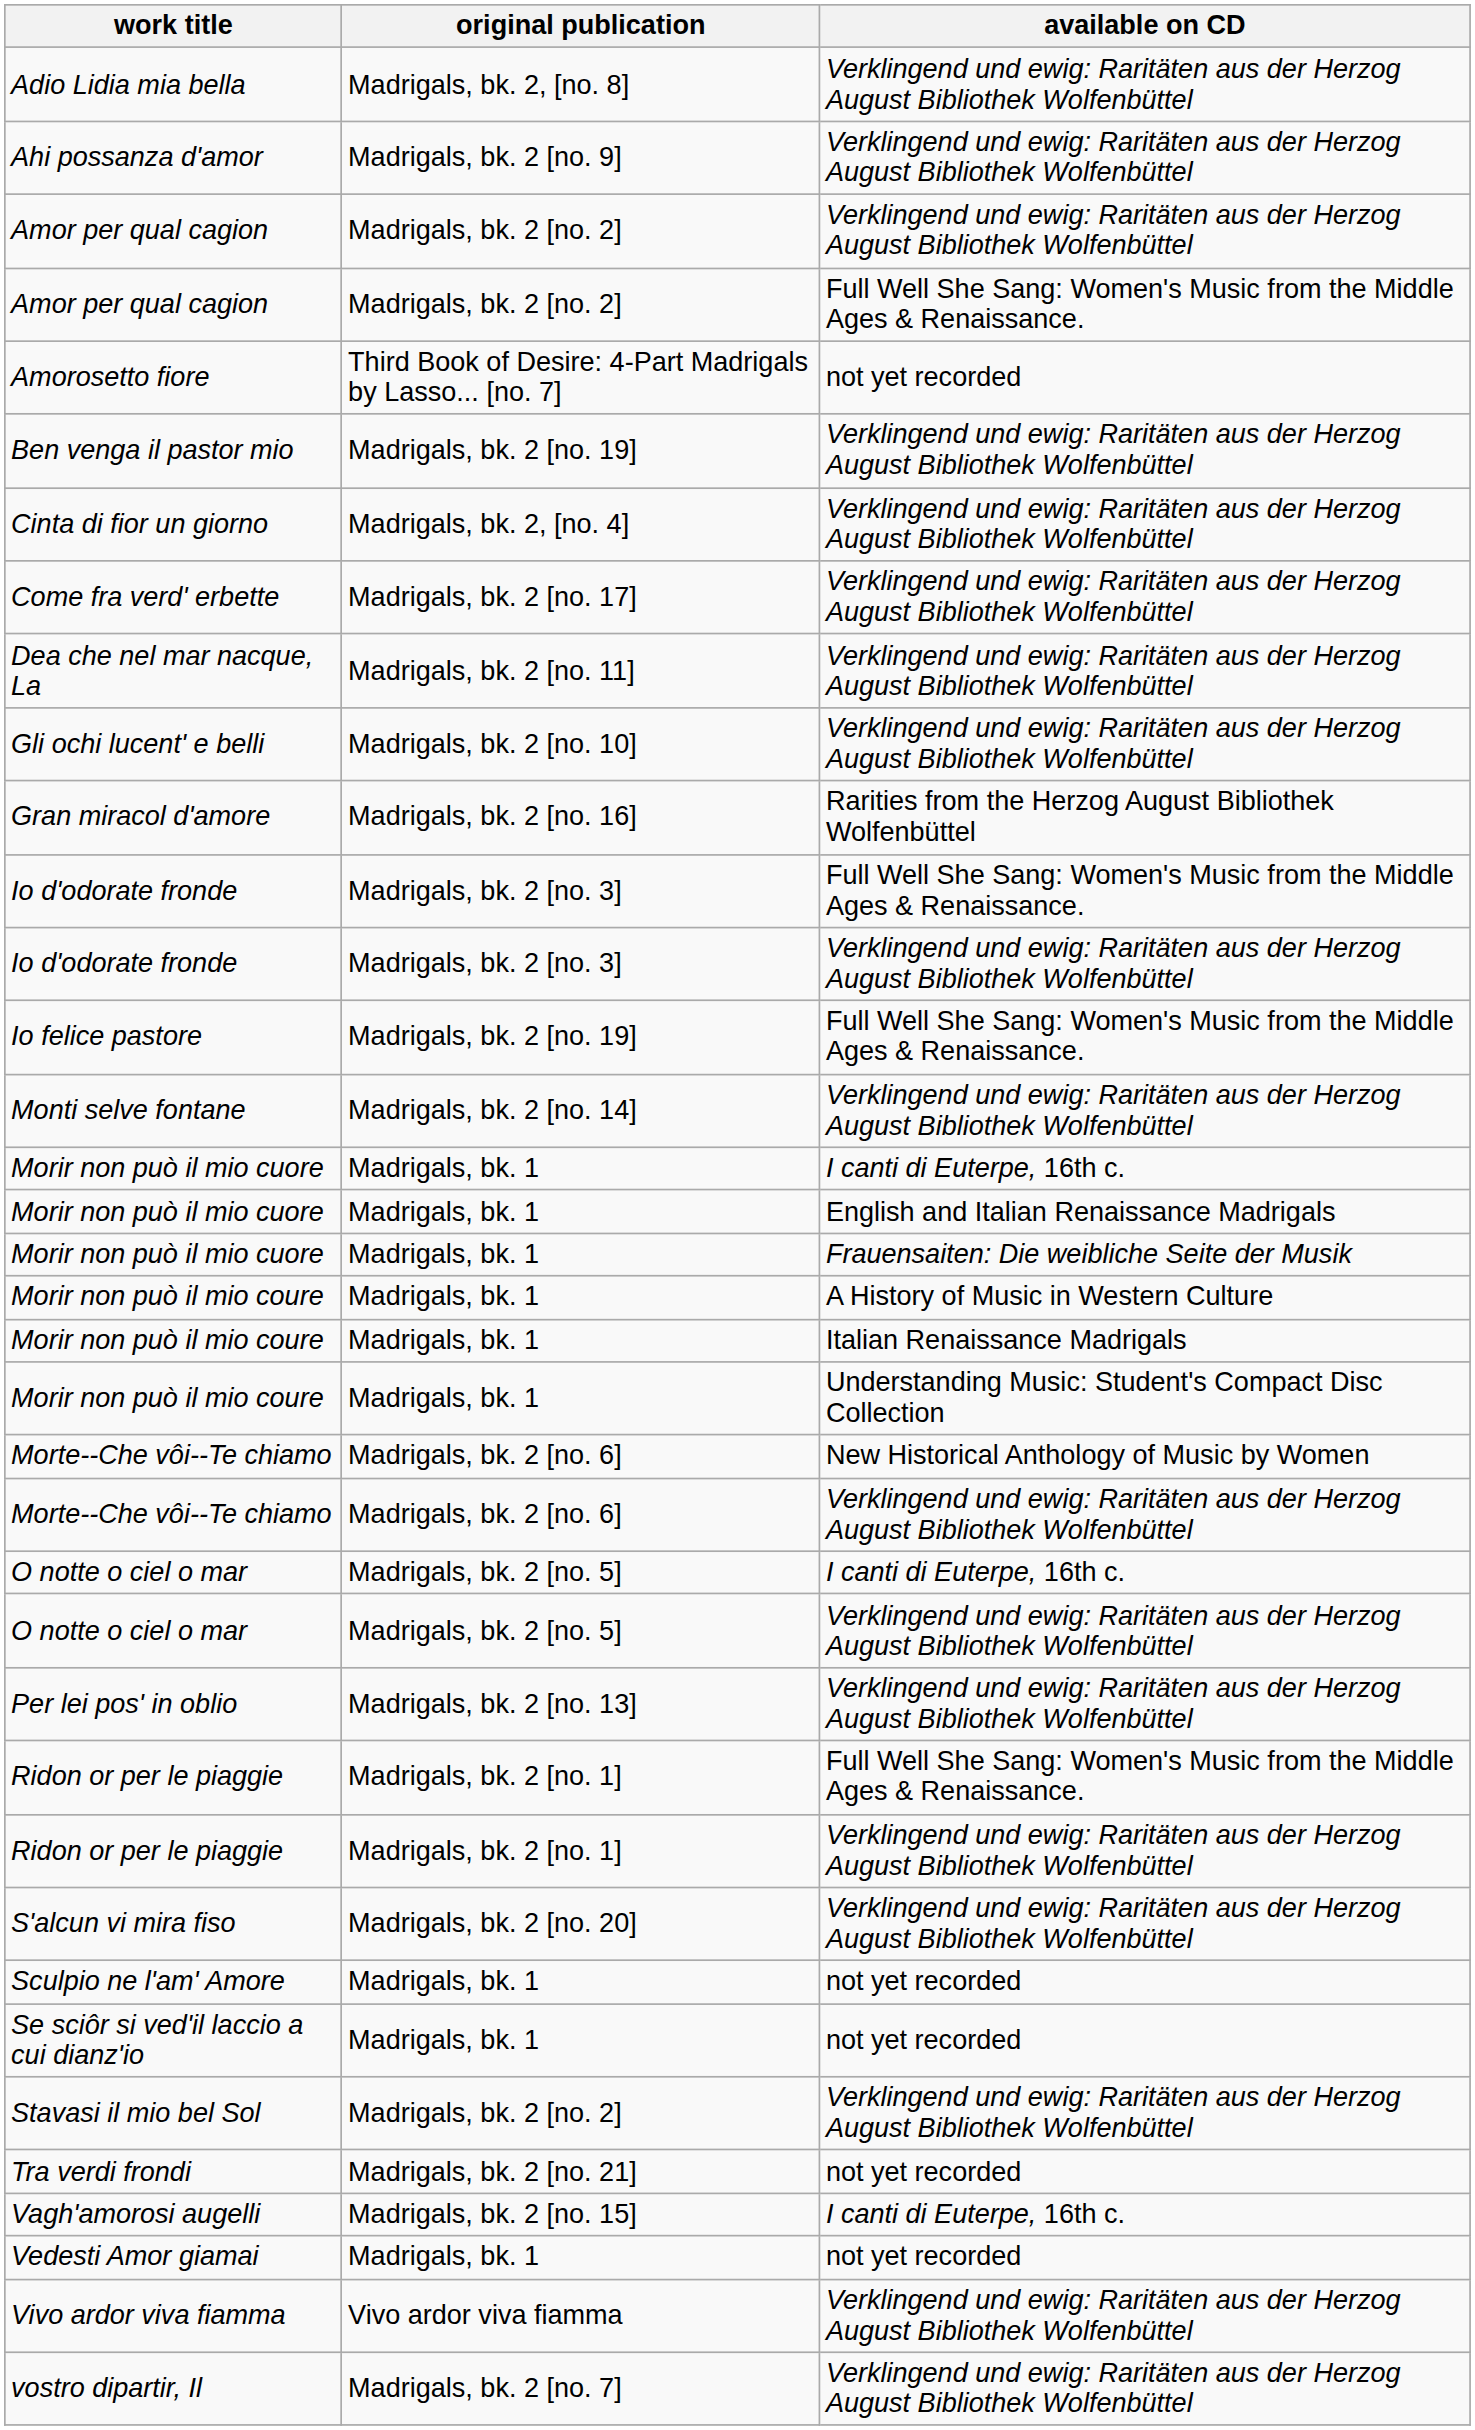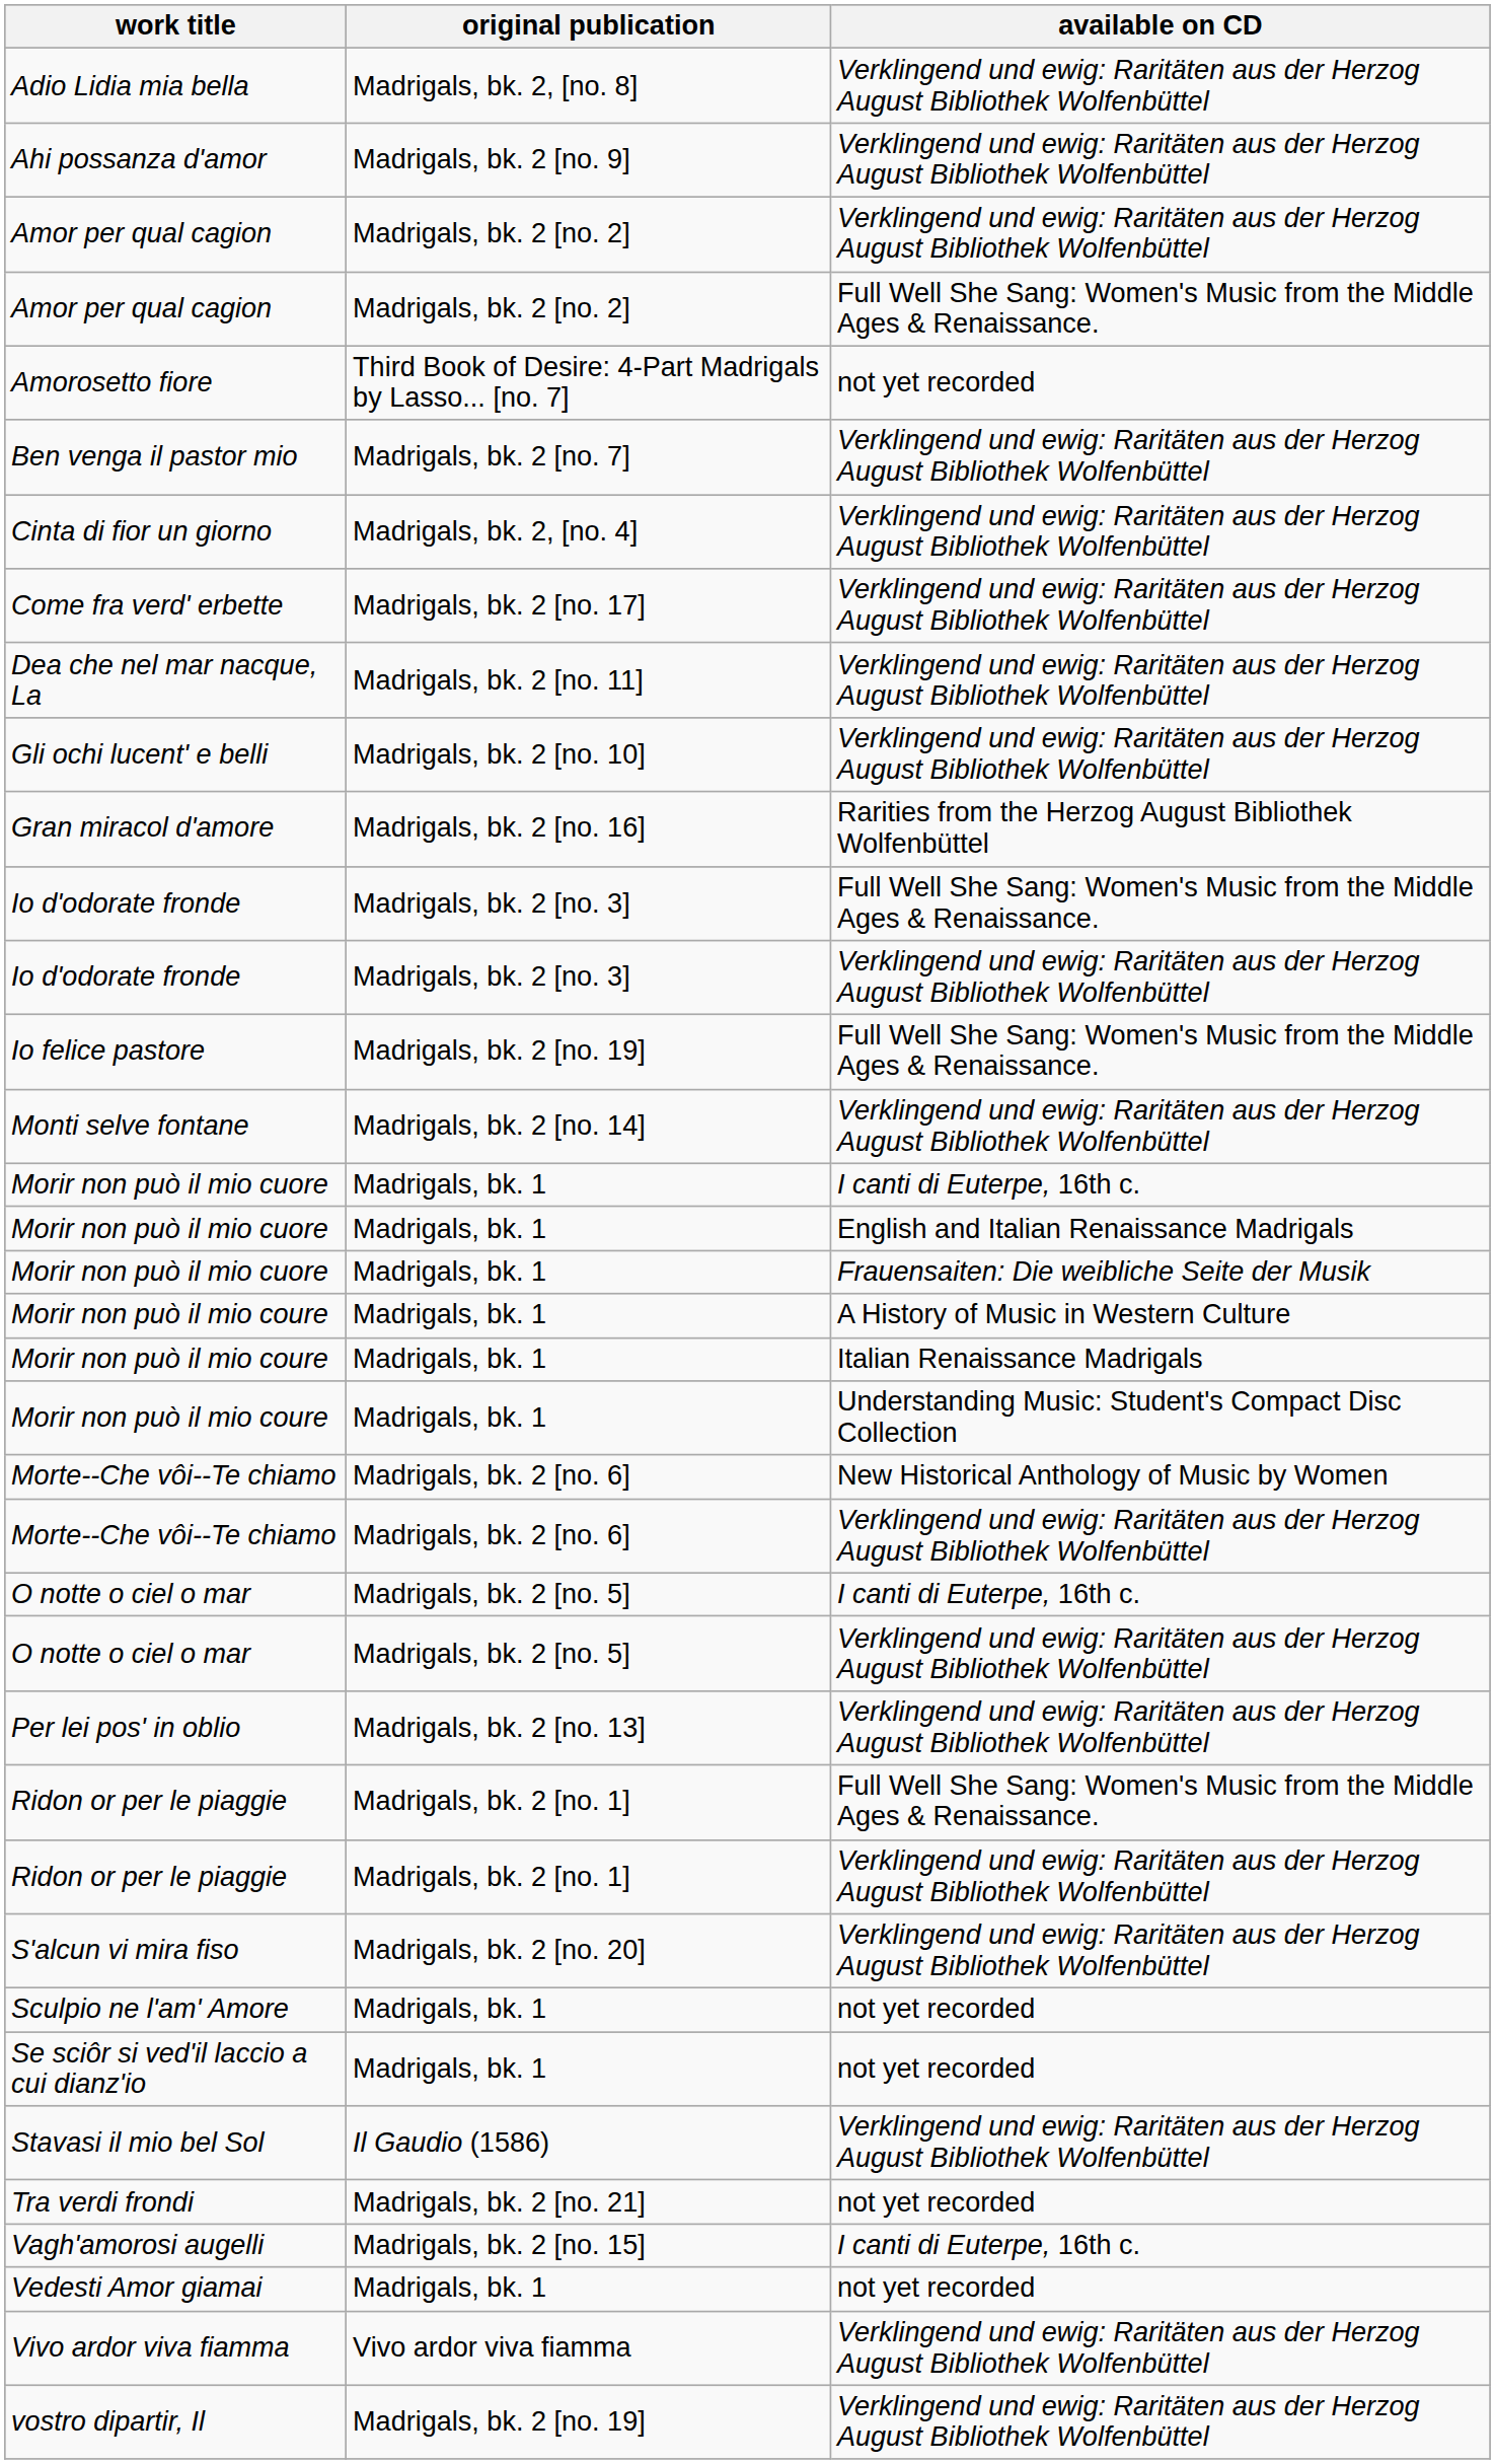 <table class="wikitable sortable">
 <tr>
 <th>work title</th>
 <th>original publication</th>
 <th>available on CD</th>
 </tr>
 <tr>
 <td><em>Adio Lidia mia bella</em></td>
 <td>Madrigals, bk. 2, [no. 8]</td>
 <td><em>Verklingend und ewig: Raritäten aus der Herzog August Bibliothek Wolfenbüttel</em></td>
 </tr>
 <tr>
 <td><em>Ahi possanza d'amor</em></td>
 <td>Madrigals, bk. 2 [no. 9]</td>
 <td><em>Verklingend und ewig: Raritäten aus der Herzog August Bibliothek Wolfenbüttel</em></td>
 </tr>
 <tr>
 <td><em>Amor per qual cagion</em></td>
 <td>Madrigals, bk. 2 [no. 2]</td>
 <td><em>Verklingend und ewig: Raritäten aus der Herzog August Bibliothek Wolfenbüttel</em></td>
 </tr>
 <tr>
 <td><em>Amor per qual cagion</em></td>
 <td>Madrigals, bk. 2 [no. 2]</td>
 <td>Full Well She Sang: Women's Music from the Middle Ages & Renaissance.</td>
 </tr>
 <tr>
 <td><em>Amorosetto fiore</em></td>
 <td>Third Book of Desire: 4-Part Madrigals by Lasso... [no. 7]</td>
 <td>not yet recorded</td>
 </tr>
 <tr>
 <td><em>Ben venga il pastor mio</em></td>
-<td>Madrigals, bk. 2 [no. 19]</td>
+<td>Madrigals, bk. 2 [no. 7]</td>
 <td><em>Verklingend und ewig: Raritäten aus der Herzog August Bibliothek Wolfenbüttel</em></td>
 </tr>
 <tr>
 <td><em>Cinta di fior un giorno</em></td>
 <td>Madrigals, bk. 2, [no. 4]</td>
 <td><em>Verklingend und ewig: Raritäten aus der Herzog August Bibliothek Wolfenbüttel</em></td>
 </tr>
 <tr>
 <td><em>Come fra verd' erbette</em></td>
 <td>Madrigals, bk. 2 [no. 17]</td>
 <td><em>Verklingend und ewig: Raritäten aus der Herzog August Bibliothek Wolfenbüttel</em></td>
 </tr>
 <tr>
 <td><em>Dea che nel mar nacque, La</em></td>
 <td>Madrigals, bk. 2 [no. 11]</td>
 <td><em>Verklingend und ewig: Raritäten aus der Herzog August Bibliothek Wolfenbüttel</em></td>
 </tr>
 <tr>
 <td><em>Gli ochi lucent' e belli</em></td>
 <td>Madrigals, bk. 2 [no. 10]</td>
 <td><em>Verklingend und ewig: Raritäten aus der Herzog August Bibliothek Wolfenbüttel</em></td>
 </tr>
 <tr>
 <td><em>Gran miracol d'amore</em></td>
 <td>Madrigals, bk. 2 [no. 16]</td>
 <td>Rarities from the Herzog August Bibliothek Wolfenbüttel</td>
 </tr>
 <tr>
 <td><em>Io d'odorate fronde</em></td>
 <td>Madrigals, bk. 2 [no. 3]</td>
 <td>Full Well She Sang: Women's Music from the Middle Ages & Renaissance.</td>
 </tr>
 <tr>
 <td><em>Io d'odorate fronde</em></td>
 <td>Madrigals, bk. 2 [no. 3]</td>
 <td><em>Verklingend und ewig: Raritäten aus der Herzog August Bibliothek Wolfenbüttel</em></td>
 </tr>
 <tr>
 <td><em>Io felice pastore</em></td>
 <td>Madrigals, bk. 2 [no. 19]</td>
 <td>Full Well She Sang: Women's Music from the Middle Ages & Renaissance.</td>
 </tr>
 <tr>
 <td><em>Monti selve fontane</em></td>
 <td>Madrigals, bk. 2 [no. 14]</td>
 <td><em>Verklingend und ewig: Raritäten aus der Herzog August Bibliothek Wolfenbüttel</em></td>
 </tr>
 <tr>
 <td><em>Morir non può il mio cuore</em></td>
 <td>Madrigals, bk. 1</td>
 <td><em>I canti di Euterpe,</em> 16th c.</td>
 </tr>
 <tr>
 <td><em>Morir non può il mio cuore</em></td>
 <td>Madrigals, bk. 1</td>
 <td>English and Italian Renaissance Madrigals</td>
 </tr>
 <tr>
 <td><em>Morir non può il mio cuore</em></td>
 <td>Madrigals, bk. 1</td>
 <td><em>Frauensaiten: Die weibliche Seite der Musik</em></td>
 </tr>
 <tr>
 <td><em>Morir non può il mio coure</em></td>
 <td>Madrigals, bk. 1</td>
 <td>A History of Music in Western Culture</td>
 </tr>
 <tr>
 <td><em>Morir non può il mio coure</em></td>
 <td>Madrigals, bk. 1</td>
 <td>Italian Renaissance Madrigals</td>
 </tr>
 <tr>
 <td><em>Morir non può il mio coure</em></td>
 <td>Madrigals, bk. 1</td>
 <td>Understanding Music: Student's Compact Disc Collection</td>
 </tr>
 <tr>
 <td><em>Morte--Che vôi--Te chiamo</em></td>
 <td>Madrigals, bk. 2 [no. 6]</td>
 <td>New Historical Anthology of Music by Women</td>
 </tr>
 <tr>
 <td><em>Morte--Che vôi--Te chiamo</em></td>
 <td>Madrigals, bk. 2 [no. 6]</td>
 <td><em>Verklingend und ewig: Raritäten aus der Herzog August Bibliothek Wolfenbüttel</em></td>
 </tr>
 <tr>
 <td><em>O notte o ciel o mar</em></td>
 <td>Madrigals, bk. 2 [no. 5]</td>
 <td><em>I canti di Euterpe,</em> 16th c.</td>
 </tr>
 <tr>
 <td><em>O notte o ciel o mar</em></td>
 <td>Madrigals, bk. 2 [no. 5]</td>
 <td><em>Verklingend und ewig: Raritäten aus der Herzog August Bibliothek Wolfenbüttel</em></td>
 </tr>
 <tr>
 <td><em>Per lei pos' in oblio</em></td>
 <td>Madrigals, bk. 2 [no. 13]</td>
 <td><em>Verklingend und ewig: Raritäten aus der Herzog August Bibliothek Wolfenbüttel</em></td>
 </tr>
 <tr>
 <td><em>Ridon or per le piaggie</em></td>
 <td>Madrigals, bk. 2 [no. 1]</td>
 <td>Full Well She Sang: Women's Music from the Middle Ages & Renaissance.</td>
 </tr>
 <tr>
 <td><em>Ridon or per le piaggie</em></td>
 <td>Madrigals, bk. 2 [no. 1]</td>
 <td><em>Verklingend und ewig: Raritäten aus der Herzog August Bibliothek Wolfenbüttel</em></td>
 </tr>
 <tr>
 <td><em>S'alcun vi mira fiso</em></td>
 <td>Madrigals, bk. 2 [no. 20]</td>
 <td><em>Verklingend und ewig: Raritäten aus der Herzog August Bibliothek Wolfenbüttel</em></td>
 </tr>
 <tr>
 <td><em>Sculpio ne l'am' Amore</em></td>
 <td>Madrigals, bk. 1</td>
 <td>not yet recorded</td>
 </tr>
 <tr>
 <td><em>Se sciôr si ved'il laccio a cui dianz'io</em></td>
 <td>Madrigals, bk. 1</td>
 <td>not yet recorded</td>
 </tr>
 <tr>
 <td><em>Stavasi il mio bel Sol</em></td>
-<td>Madrigals, bk. 2 [no. 2]</td>
+<td><em>Il Gaudio</em> (1586)</td>
 <td><em>Verklingend und ewig: Raritäten aus der Herzog August Bibliothek Wolfenbüttel</em></td>
 </tr>
 <tr>
 <td><em>Tra verdi frondi</em></td>
 <td>Madrigals, bk. 2 [no. 21]</td>
 <td>not yet recorded</td>
 </tr>
 <tr>
 <td><em>Vagh'amorosi augelli</em></td>
 <td>Madrigals, bk. 2 [no. 15]</td>
 <td><em>I canti di Euterpe,</em> 16th c.</td>
 </tr>
 <tr>
 <td><em>Vedesti Amor giamai</em></td>
 <td>Madrigals, bk. 1</td>
 <td>not yet recorded</td>
 </tr>
 <tr>
 <td><em>Vivo ardor viva fiamma</em></td>
 <td>Vivo ardor viva fiamma</td>
 <td><em>Verklingend und ewig: Raritäten aus der Herzog August Bibliothek Wolfenbüttel</em></td>
 </tr>
 <tr>
 <td><em>vostro dipartir, Il</em></td>
-<td>Madrigals, bk. 2 [no. 7]</td>
+<td>Madrigals, bk. 2 [no. 19]</td>
 <td><em>Verklingend und ewig: Raritäten aus der Herzog August Bibliothek Wolfenbüttel</em></td>
 </tr>
 </table>
